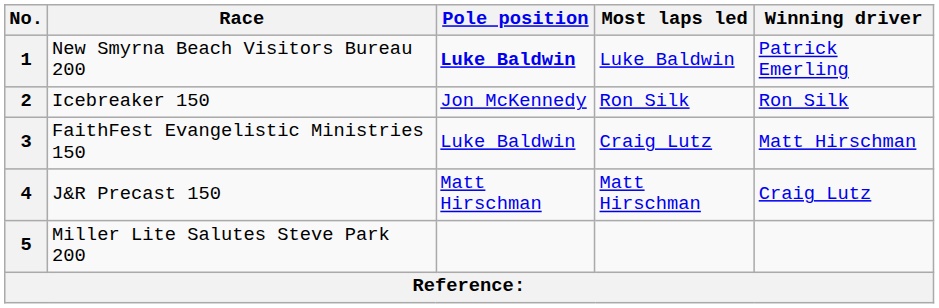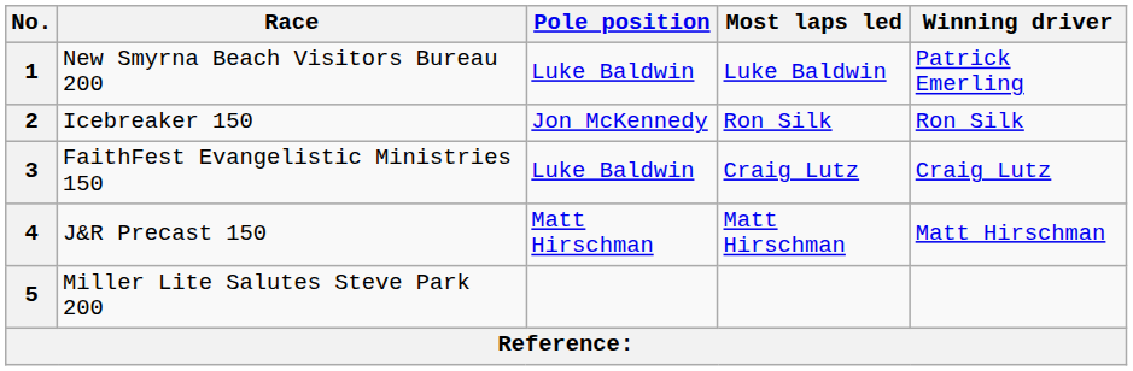 <table class="wikitable sortable" style="font-size:95%">
 <tr>
 <th>No.</th>
 <th>Race</th>
 <th><a href='#'>Pole position</a></th>
 <th>Most laps led</th>
 <th>Winning driver</th>
 </tr>
 <tr>
 <th>1</th>
 <td>New Smyrna Beach Visitors Bureau 200</td>
-<td><strong><a href='#'>Luke Baldwin</a></strong></td>
+<td><a href='#'>Luke Baldwin</a></td>
 <td><a href='#'>Luke Baldwin</a></td>
 <td><a href='#'>Patrick Emerling</a></td>
 </tr>
 <tr>
 <th>2</th>
 <td>Icebreaker 150</td>
 <td><a href='#'>Jon McKennedy</a></td>
 <td><a href='#'>Ron Silk</a></td>
 <td><a href='#'>Ron Silk</a></td>
 </tr>
 <tr>
 <th>3</th>
 <td>FaithFest Evangelistic Ministries 150</td>
 <td><a href='#'>Luke Baldwin</a></td>
 <td><a href='#'>Craig Lutz</a></td>
-<td><a href='#'>Matt Hirschman</a></td>
+<td><a href='#'>Craig Lutz</a></td>
 </tr>
 <tr>
 <th>4</th>
 <td>J&R Precast 150</td>
 <td><a href='#'>Matt Hirschman</a></td>
 <td><a href='#'>Matt Hirschman</a></td>
-<td><a href='#'>Craig Lutz</a></td>
+<td><a href='#'>Matt Hirschman</a></td>
 </tr>
 <tr>
 <th>5</th>
 <td>Miller Lite Salutes Steve Park 200</td>
 <td></td>
 <td></td>
 <td></td>
 </tr>
 <tr>
 <th colspan="9">Reference:</th>
 </tr>
 </table>
